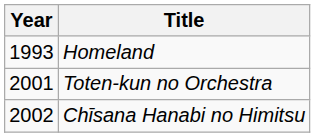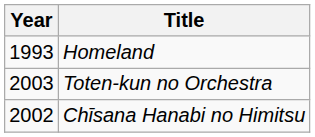 <table class="wikitable">
 <tr>
 <th>Year</th>
 <th>Title</th>
 </tr>
 <tr>
 <td>1993</td>
 <td><em>Homeland</em></td>
 </tr>
 <tr>
-<td>2001</td>
+<td>2003</td>
 <td><em>Toten-kun no Orchestra</em></td>
 </tr>
 <tr>
 <td>2002</td>
 <td><em>Chīsana Hanabi no Himitsu</em></td>
 </tr>
 </table>
